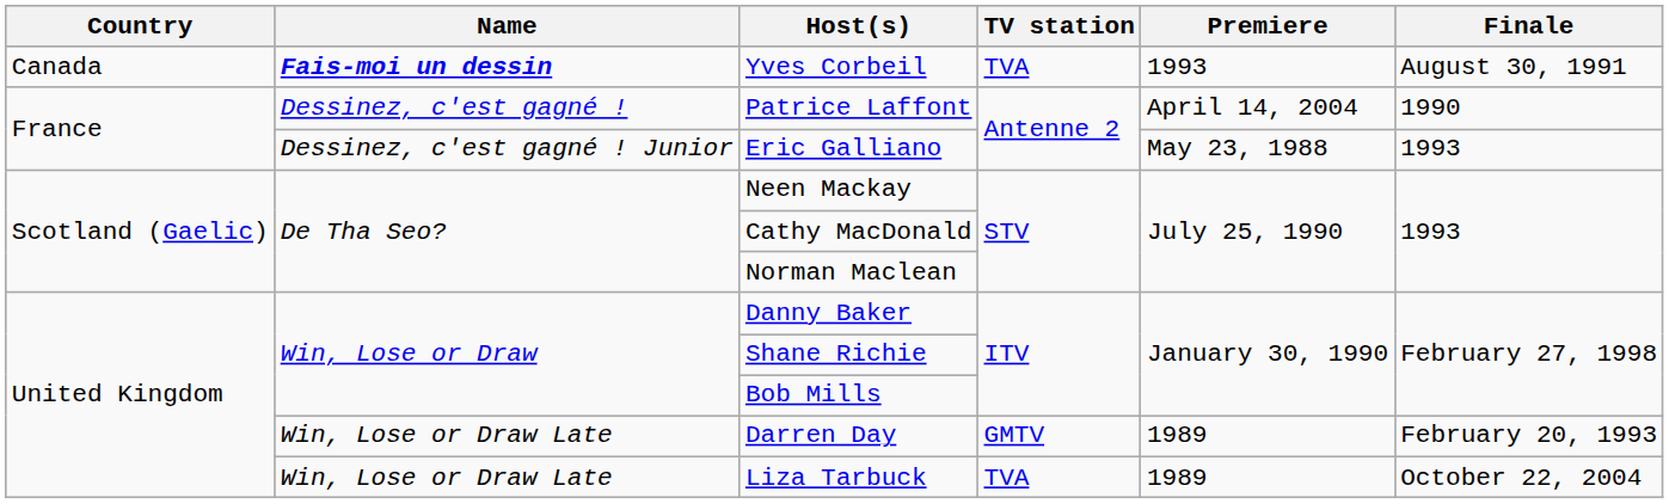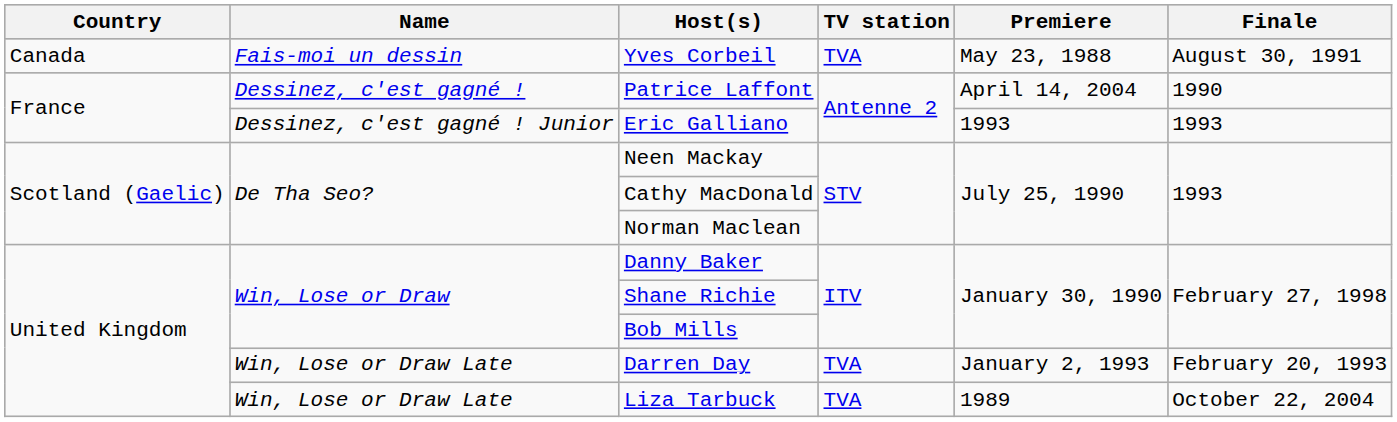 <table class="wikitable">
 <tr>
 <th>Country</th>
 <th>Name</th>
 <th>Host(s)</th>
 <th>TV station</th>
 <th>Premiere</th>
 <th>Finale</th>
 </tr>
 <tr>
 <td> Canada <br> </td>
-<td><strong><em><a href='#'>Fais-moi un dessin</a></em></strong></td>
+<td><em><a href='#'>Fais-moi un dessin</a></em></td>
 <td><a href='#'>Yves Corbeil</a></td>
 <td><a href='#'>TVA</a></td>
-<td>1993</td>
+<td>May 23, 1988</td>
 <td>August 30, 1991</td>
 </tr>
 <tr>
 <td rowspan="2"> France</td>
 <td><em><a href='#'>Dessinez, c'est gagné !</a></em></td>
 <td><a href='#'>Patrice Laffont</a></td>
 <td rowspan="2"><a href='#'>Antenne 2</a></td>
 <td>April 14, 2004</td>
 <td>1990</td>
 </tr>
 <tr>
 <td><em>Dessinez, c'est gagné ! Junior</em></td>
 <td><a href='#'>Eric Galliano</a></td>
-<td>May 23, 1988</td>
+<td>1993</td>
 <td>1993</td>
 </tr>
 <tr>
 <td rowspan="3"> Scotland (<a href='#'>Gaelic</a>)</td>
 <td rowspan="3"><em>De Tha Seo?</em></td>
 <td>Neen Mackay</td>
 <td rowspan="3"><a href='#'>STV</a></td>
 <td rowspan="3">July 25, 1990</td>
 <td rowspan="3">1993</td>
 </tr>
 <tr>
 <td>Cathy MacDonald</td>
 </tr>
 <tr>
 <td>Norman Maclean</td>
 </tr>
 <tr>
 <td rowspan="5"> United Kingdom</td>
 <td rowspan="3"><em><a href='#'>Win, Lose or Draw</a></em></td>
 <td><a href='#'>Danny Baker</a></td>
 <td rowspan="3"><a href='#'>ITV</a></td>
 <td rowspan="3">January 30, 1990</td>
 <td rowspan="3">February 27, 1998</td>
 </tr>
 <tr>
 <td><a href='#'>Shane Richie</a></td>
 </tr>
 <tr>
 <td><a href='#'>Bob Mills</a></td>
 </tr>
 <tr>
 <td><em>Win, Lose or Draw Late</em></td>
 <td><a href='#'>Darren Day</a></td>
-<td><a href='#'>GMTV</a></td>
-<td>1989</td>
+<td><a href='#'>TVA</a></td>
+<td>January 2, 1993</td>
 <td>February 20, 1993</td>
 </tr>
 <tr>
 <td><em>Win, Lose or Draw Late</em></td>
 <td><a href='#'>Liza Tarbuck</a></td>
 <td><a href='#'>TVA</a></td>
 <td>1989</td>
 <td>October 22, 2004</td>
 </tr>
 </table>
